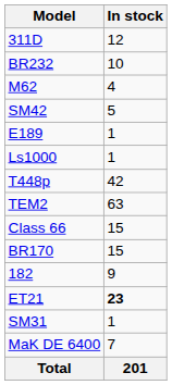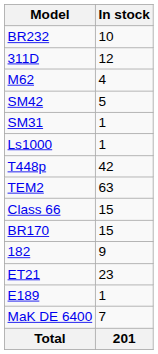 <table class="wikitable">
 <tr>
 <th>Model</th>
 <th>In stock</th>
 </tr>
 <tr>
+<td><a href='#'>BR232</a></td>
+<td>10</td>
+</tr>
+<tr>
 <td><a href='#'>311D</a></td>
 <td>12</td>
-</tr>
-<tr>
-<td><a href='#'>BR232</a></td>
-<td>10</td>
 </tr>
 <tr>
 <td><a href='#'>M62</a></td>
 <td>4</td>
 </tr>
 <tr>
 <td><a href='#'>SM42</a></td>
 <td>5</td>
 </tr>
 <tr>
-<td><a href='#'>E189</a></td>
+<td><a href='#'>SM31</a></td>
 <td>1</td>
 </tr>
 <tr>
 <td><a href='#'>Ls1000</a></td>
 <td>1</td>
 </tr>
 <tr>
 <td><a href='#'>T448p</a></td>
 <td>42</td>
 </tr>
 <tr>
 <td><a href='#'>TEM2</a></td>
 <td>63</td>
 </tr>
 <tr>
 <td><a href='#'>Class 66</a></td>
 <td>15</td>
 </tr>
 <tr>
 <td><a href='#'>BR170</a></td>
 <td>15</td>
 </tr>
 <tr>
 <td><a href='#'>182</a></td>
 <td>9</td>
 </tr>
 <tr>
 <td><a href='#'>ET21</a></td>
-<td><strong>23</strong></td>
+<td>23</td>
 </tr>
 <tr>
-<td><a href='#'>SM31</a></td>
+<td><a href='#'>E189</a></td>
 <td>1</td>
 </tr>
 <tr>
 <td><a href='#'>MaK DE 6400</a></td>
 <td>7</td>
 </tr>
 <tr>
 <th>Total</th>
 <th>201</th>
 </tr>
 </table>
